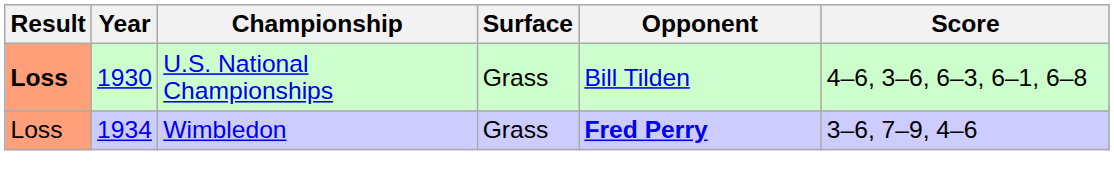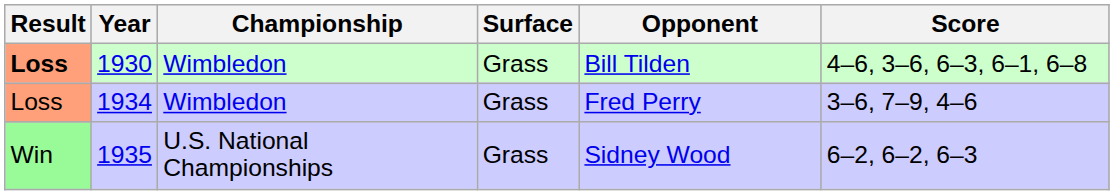 <table class='sortable wikitable'>
 <tr>
 <th style="width:45px">Result</th>
 <th style="width:35px">Year</th>
 <th style="width:200px">Championship</th>
 <th style="width:50px">Surface</th>
 <th style="width:150px">Opponent</th>
 <th style="width:180px" class="unsortable">Score</th>
 </tr>
 <tr style="background:#ccffcc">
 <td style="background:#FFA07A"><strong>Loss</strong></td>
 <td><a href='#'>1930</a></td>
-<td><a href='#'>U.S. National Championships</a></td>
+<td><a href='#'>Wimbledon</a></td>
 <td>Grass</td>
 <td> <a href='#'>Bill Tilden</a></td>
 <td>4–6, 3–6, 6–3, 6–1, 6–8</td>
 </tr>
 <tr style="background:#ccccff">
 <td style="background:#FFA07A">Loss</td>
 <td><a href='#'>1934</a></td>
 <td><a href='#'>Wimbledon</a></td>
 <td>Grass</td>
-<td><strong> <a href='#'>Fred Perry</a></strong></td>
+<td> <a href='#'>Fred Perry</a></td>
 <td>3–6, 7–9, 4–6</td>
 </tr>
+<tr style="background:#ccccff">
+<td style="background:#98FB98">Win</td>
+<td><a href='#'>1935</a></td>
+<td>U.S. National Championships</td>
+<td>Grass</td>
+<td> <a href='#'>Sidney Wood</a></td>
+<td>6–2, 6–2, 6–3</td>
+</tr>
 </table>
